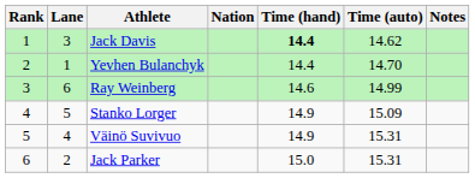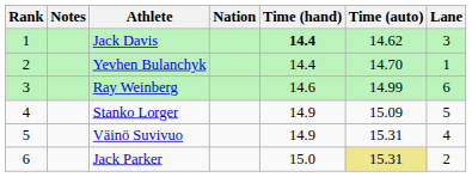 <table class="wikitable sortable" style="text-align:center">
 <tr>
 <th>Rank</th>
-<th>Lane</th>
+<th>Notes</th>
 <th>Athlete</th>
 <th>Nation</th>
 <th>Time (hand)</th>
 <th>Time (auto)</th>
-<th>Notes</th>
+<th>Lane</th>
 </tr>
 <tr bgcolor=bbf3bb>
 <td>1</td>
-<td>3</td>
+<td></td>
 <td align=left><a href='#'>Jack Davis</a></td>
 <td align=left></td>
 <td><strong>14.4</strong></td>
 <td>14.62</td>
-<td></td>
+<td>3</td>
 </tr>
 <tr bgcolor=bbf3bb>
 <td>2</td>
-<td>1</td>
+<td></td>
 <td align=left><a href='#'>Yevhen Bulanchyk</a></td>
 <td align=left></td>
 <td>14.4</td>
 <td>14.70</td>
-<td></td>
+<td>1</td>
 </tr>
 <tr bgcolor=bbf3bb>
 <td>3</td>
-<td>6</td>
+<td></td>
 <td align=left><a href='#'>Ray Weinberg</a></td>
 <td align=left></td>
 <td>14.6</td>
 <td>14.99</td>
-<td></td>
+<td>6</td>
 </tr>
 <tr>
 <td>4</td>
-<td>5</td>
+<td></td>
 <td align=left><a href='#'>Stanko Lorger</a></td>
 <td align=left></td>
 <td>14.9</td>
 <td>15.09</td>
-<td></td>
+<td>5</td>
 </tr>
 <tr>
 <td>5</td>
-<td>4</td>
+<td></td>
 <td align=left><a href='#'>Väinö Suvivuo</a></td>
 <td align=left></td>
 <td>14.9</td>
 <td>15.31</td>
-<td></td>
+<td>4</td>
 </tr>
 <tr>
 <td>6</td>
-<td>2</td>
+<td></td>
 <td align=left><a href='#'>Jack Parker</a></td>
 <td align=left></td>
 <td>15.0</td>
-<td>15.31</td>
-<td></td>
+<td style="background: khaki;">15.31</td>
+<td>2</td>
 </tr>
 </table>
